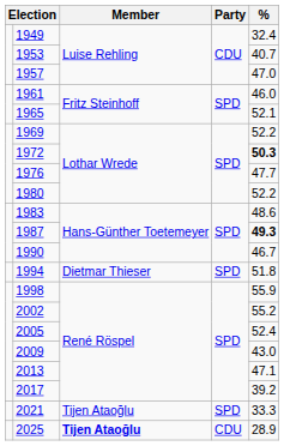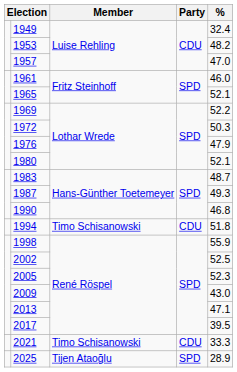 <table class=wikitable>
 <tr>
 <th colspan=2>Election</th>
 <th>Member</th>
 <th>Party</th>
 <th>%</th>
 </tr>
 <tr>
 <td rowspan=3 bgcolor=></td>
 <td><a href='#'>1949</a></td>
 <td rowspan=3><a href='#'>Luise Rehling</a></td>
 <td rowspan=3><a href='#'>CDU</a></td>
 <td align=right>32.4</td>
 </tr>
 <tr>
 <td><a href='#'>1953</a></td>
-<td align=right>40.7</td>
+<td align=right>48.2</td>
 </tr>
 <tr>
 <td><a href='#'>1957</a></td>
 <td align=right>47.0</td>
 </tr>
 <tr>
 <td rowspan=2 bgcolor=></td>
 <td><a href='#'>1961</a></td>
 <td rowspan=2><a href='#'>Fritz Steinhoff</a></td>
 <td rowspan=2><a href='#'>SPD</a></td>
 <td align=right>46.0</td>
 </tr>
 <tr>
 <td><a href='#'>1965</a></td>
 <td align=right>52.1</td>
 </tr>
 <tr>
 <td rowspan=4 bgcolor=></td>
 <td><a href='#'>1969</a></td>
 <td rowspan=4><a href='#'>Lothar Wrede</a></td>
 <td rowspan=4><a href='#'>SPD</a></td>
 <td align=right>52.2</td>
 </tr>
 <tr>
 <td><a href='#'>1972</a></td>
-<td align=right><strong>50.3</strong></td>
+<td align=right>50.3</td>
 </tr>
 <tr>
 <td><a href='#'>1976</a></td>
-<td align=right>47.7</td>
+<td align=right>47.9</td>
 </tr>
 <tr>
 <td><a href='#'>1980</a></td>
-<td align=right>52.2</td>
+<td align=right>52.1</td>
 </tr>
 <tr>
 <td rowspan=3 bgcolor=></td>
 <td><a href='#'>1983</a></td>
 <td rowspan=3><a href='#'>Hans-Günther Toetemeyer</a></td>
 <td rowspan=3><a href='#'>SPD</a></td>
-<td align=right>48.6</td>
+<td align=right>48.7</td>
 </tr>
 <tr>
 <td><a href='#'>1987</a></td>
-<td align=right><strong>49.3</strong></td>
+<td align=right>49.3</td>
 </tr>
 <tr>
 <td><a href='#'>1990</a></td>
-<td align=right>46.7</td>
+<td align=right>46.8</td>
 </tr>
 <tr>
 <td bgcolor=></td>
 <td><a href='#'>1994</a></td>
-<td><a href='#'>Dietmar Thieser</a></td>
-<td><a href='#'>SPD</a></td>
+<td><a href='#'>Timo Schisanowski</a></td>
+<td><a href='#'>CDU</a></td>
 <td align=right>51.8</td>
 </tr>
 <tr>
 <td rowspan=6 bgcolor=></td>
 <td><a href='#'>1998</a></td>
 <td rowspan=6><a href='#'>René Röspel</a></td>
 <td rowspan=6><a href='#'>SPD</a></td>
 <td align=right>55.9</td>
 </tr>
 <tr>
 <td><a href='#'>2002</a></td>
-<td align=right>55.2</td>
+<td align=right>52.5</td>
 </tr>
 <tr>
 <td><a href='#'>2005</a></td>
-<td align=right>52.4</td>
+<td align=right>52.3</td>
 </tr>
 <tr>
 <td><a href='#'>2009</a></td>
 <td align=right>43.0</td>
 </tr>
 <tr>
 <td><a href='#'>2013</a></td>
 <td align=right>47.1</td>
 </tr>
 <tr>
 <td><a href='#'>2017</a></td>
-<td align=right>39.2</td>
+<td align=right>39.5</td>
 </tr>
 <tr>
 <td bgcolor=></td>
 <td><a href='#'>2021</a></td>
-<td><a href='#'>Tijen Ataoğlu</a></td>
-<td><a href='#'>SPD</a></td>
+<td><a href='#'>Timo Schisanowski</a></td>
+<td><a href='#'>CDU</a></td>
 <td align=right>33.3</td>
 </tr>
 <tr>
 <td bgcolor=></td>
 <td><a href='#'>2025</a></td>
-<td><strong><a href='#'>Tijen Ataoğlu</a></strong></td>
-<td><a href='#'>CDU</a></td>
+<td><a href='#'>Tijen Ataoğlu</a></td>
+<td><a href='#'>SPD</a></td>
 <td align=right>28.9</td>
 </tr>
 </table>
